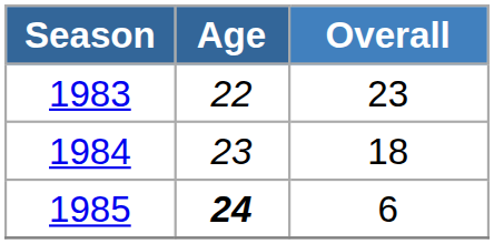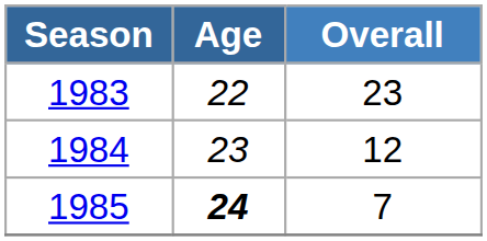 <table class="wikitable" style="font-size:95%; text-align:center; border:grey solid 1px; border-collapse:collapse; background:#ffffff;">
 <tr>
 <th style="background-color:#369; color:white; width:60px;"> Season </th>
 <th style="background-color:#369; color:white; width:40px;"> Age </th>
 <th style="background-color:#4180be; color:white; width:75px;">Overall</th>
 </tr>
 <tr>
 <td><a href='#'>1983</a></td>
 <td><em>22</em></td>
 <td>23</td>
 </tr>
 <tr>
 <td><a href='#'>1984</a></td>
 <td><em>23</em></td>
-<td>18</td>
+<td>12</td>
 </tr>
 <tr>
 <td><a href='#'>1985</a></td>
 <td><strong><em>24</em></strong></td>
-<td>6</td>
+<td>7</td>
 </tr>
 <tr>
 </tr>
 </table>
